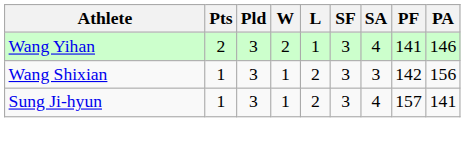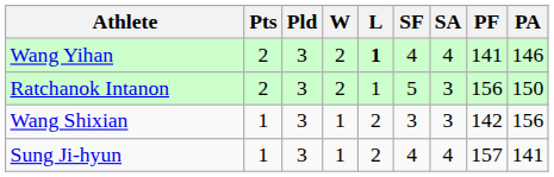 <table class=wikitable style="text-align:center">
 <tr>
 <th width=175>Athlete</th>
 <th width=20>Pts</th>
 <th width=20>Pld</th>
 <th width=20>W</th>
 <th width=20>L</th>
 <th width=20>SF</th>
 <th width=20>SA</th>
 <th width=20>PF</th>
 <th width=20>PA</th>
 </tr>
 <tr bgcolor=ccffcc>
 <td style="text-align:left"> <a href='#'>Wang Yihan</a></td>
 <td>2</td>
 <td>3</td>
 <td>2</td>
-<td>1</td>
-<td>3</td>
+<td><strong>1</strong></td>
+<td>4</td>
 <td>4</td>
 <td>141</td>
 <td>146</td>
+</tr>
+<tr bgcolor=ccffcc>
+<td style="text-align:left"> <a href='#'>Ratchanok Intanon</a></td>
+<td>2</td>
+<td>3</td>
+<td>2</td>
+<td>1</td>
+<td>5</td>
+<td>3</td>
+<td>156</td>
+<td>150</td>
 </tr>
 <tr bgcolor=>
 <td style="text-align:left"> <a href='#'>Wang Shixian</a></td>
 <td>1</td>
 <td>3</td>
 <td>1</td>
 <td>2</td>
 <td>3</td>
 <td>3</td>
 <td>142</td>
 <td>156</td>
 </tr>
 <tr bgcolor=>
 <td style="text-align:left"> <a href='#'>Sung Ji-hyun</a></td>
 <td>1</td>
 <td>3</td>
 <td>1</td>
 <td>2</td>
-<td>3</td>
+<td>4</td>
 <td>4</td>
 <td>157</td>
 <td>141</td>
 </tr>
 </table>
